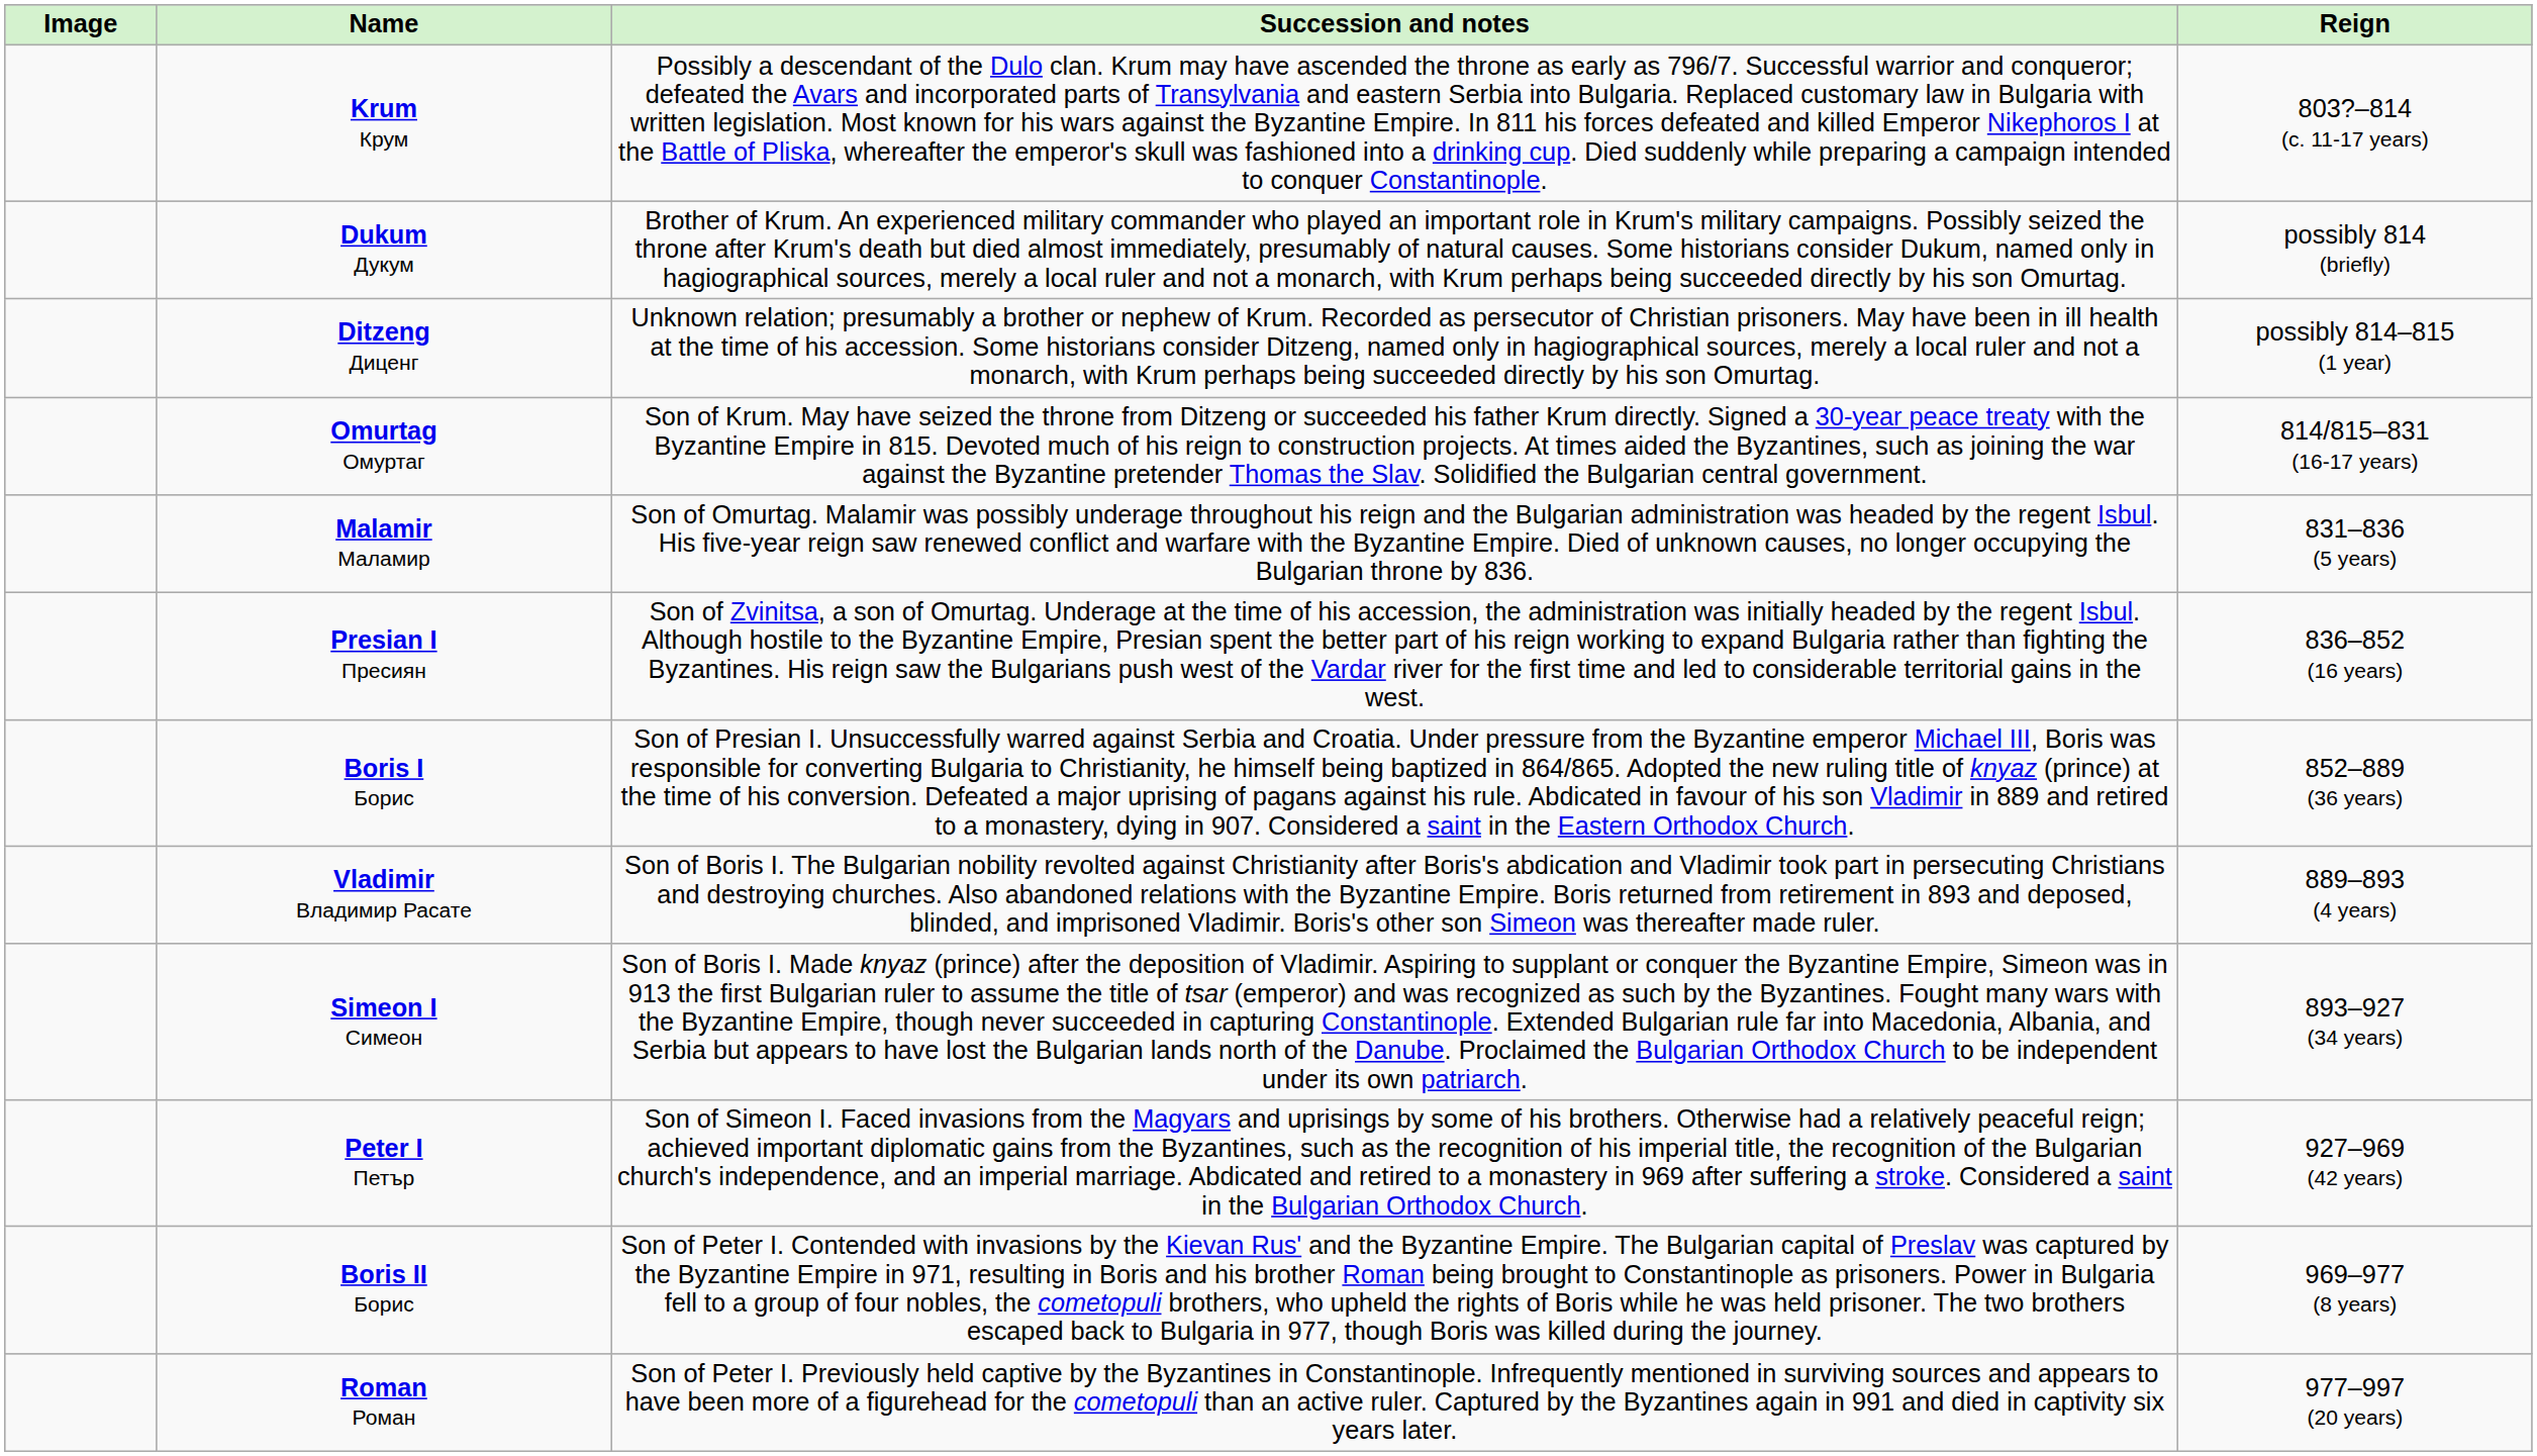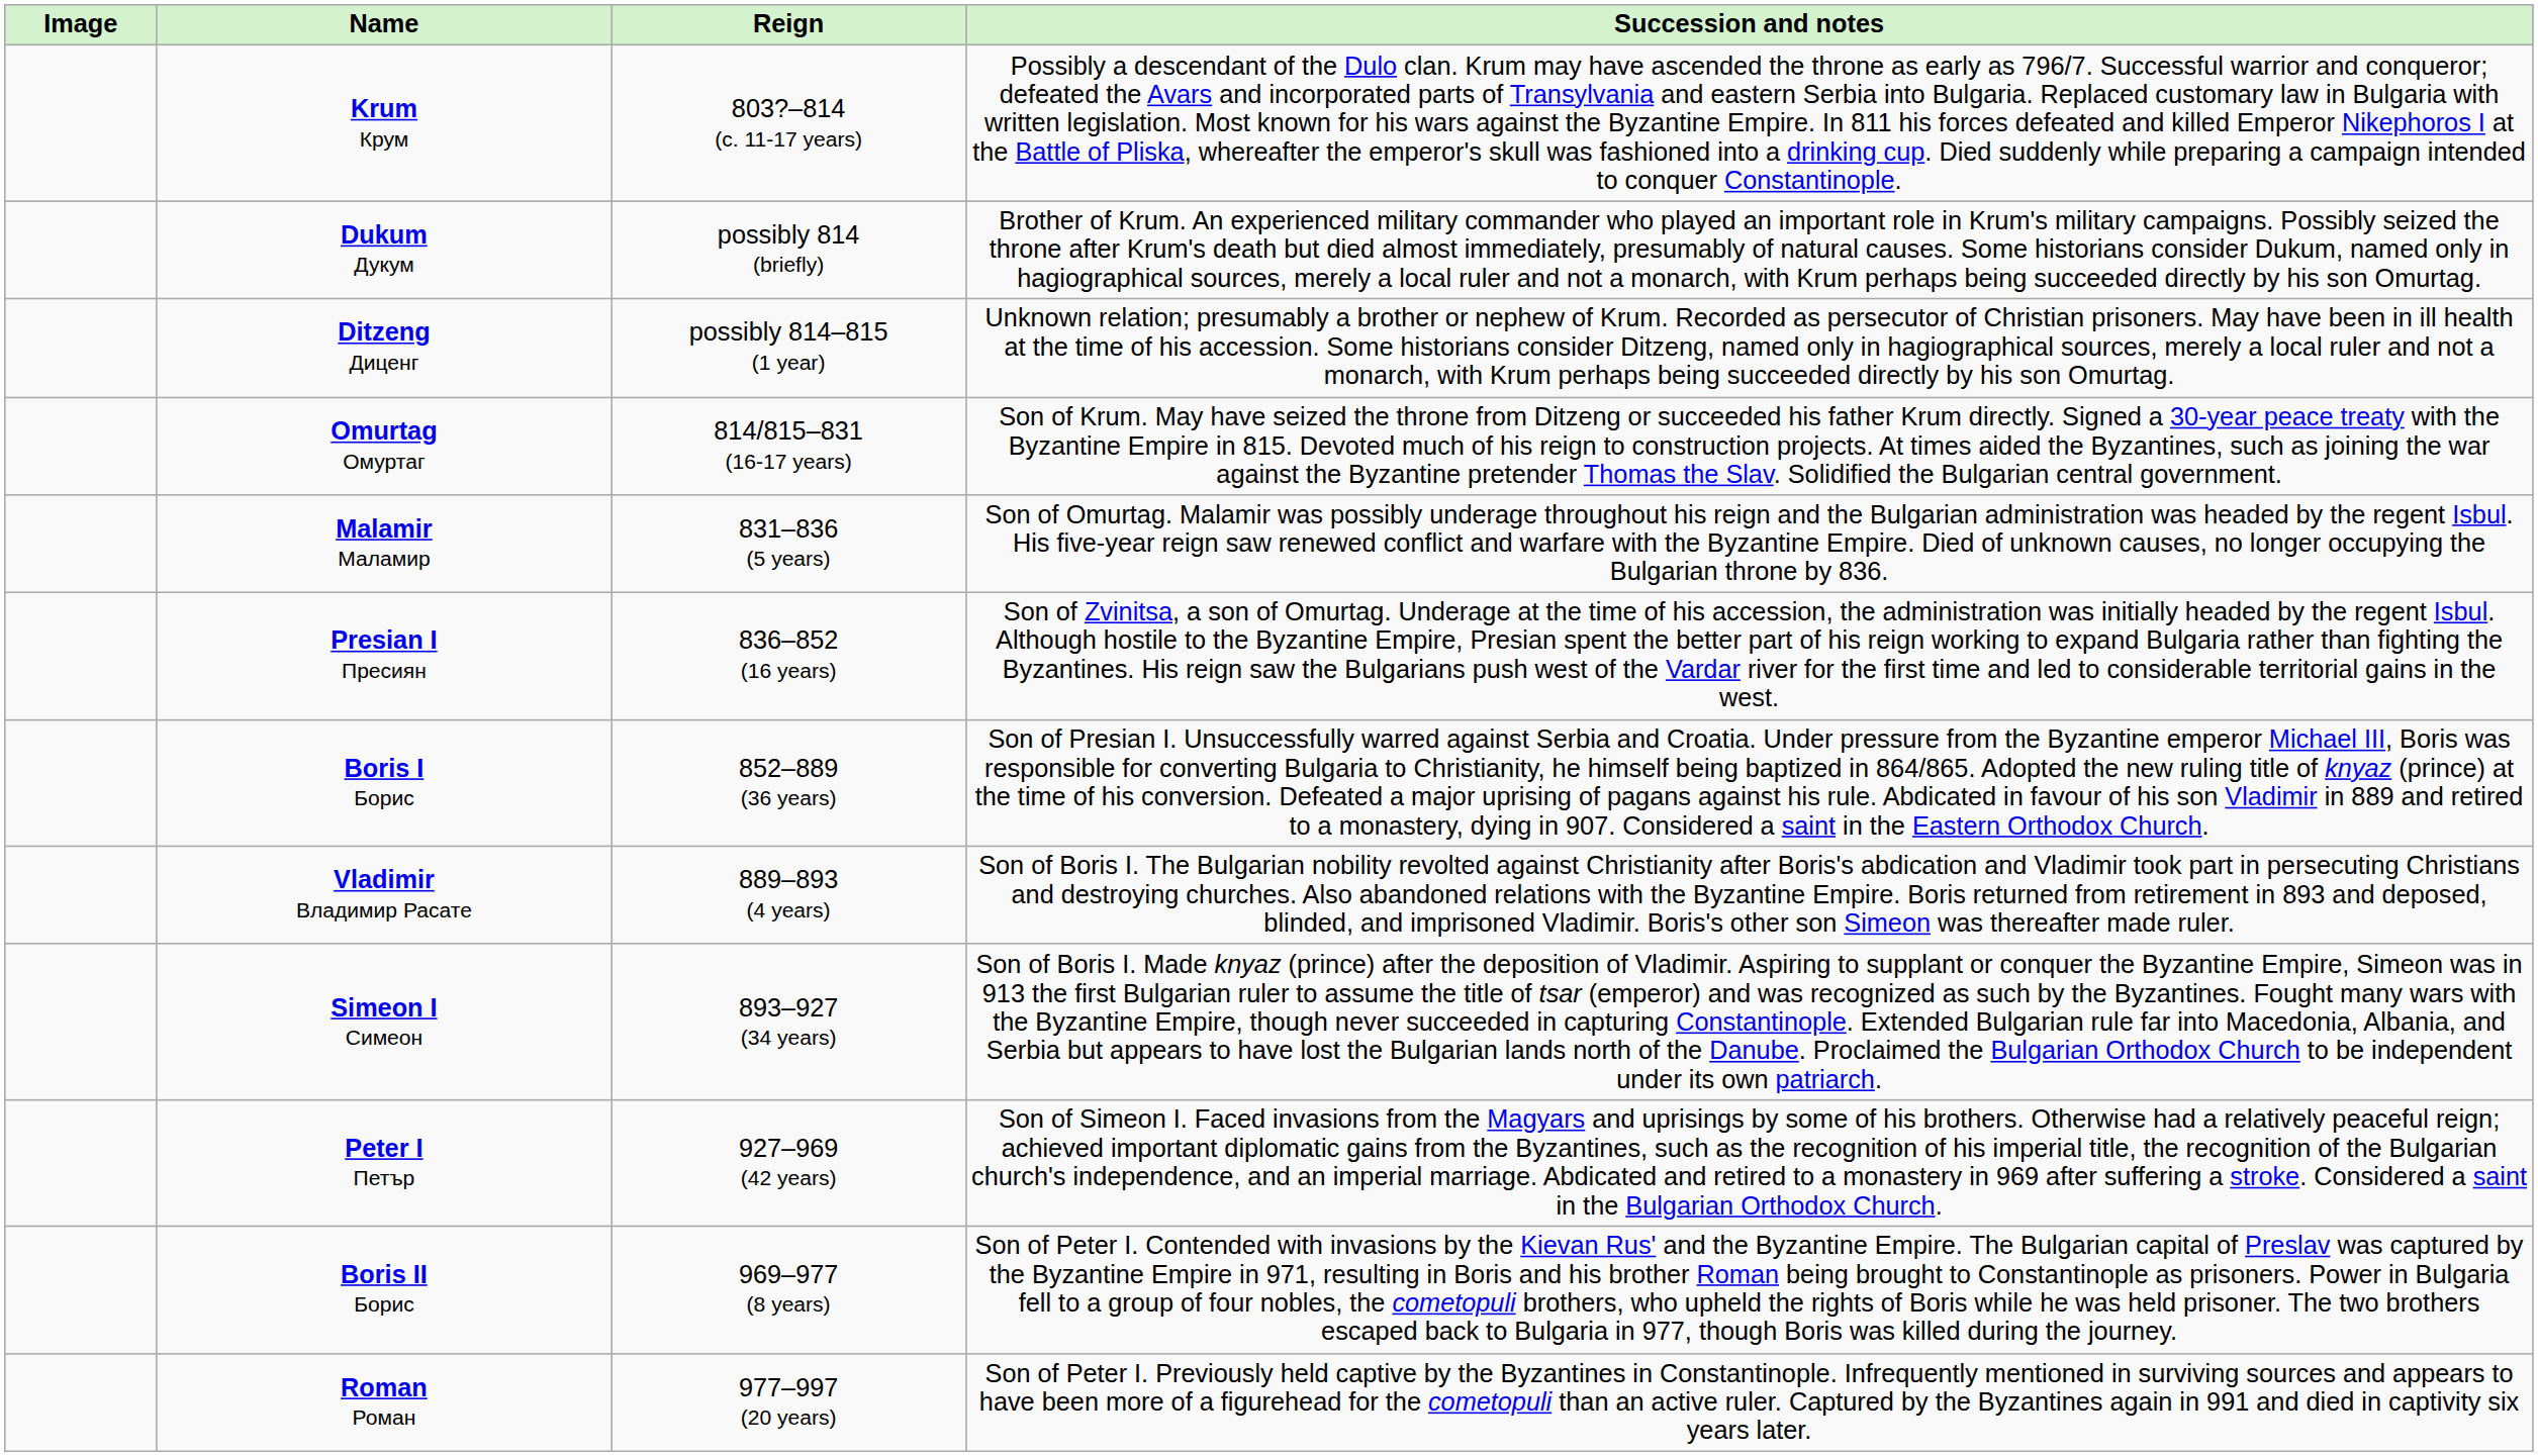 <table class="wikitable" style="width:100%; text-align:center;">
 <tr style="background:#D4F2CE;">
 <th style="background:#D4F2CE; width:6%;">Image</th>
 <th style="background:#D4F2CE; width:18%">Name</th>
+<th style="background:#D4F2CE; width:14%;">Reign</th>
 <th style="background:#D4F2CE; width:62%;">Succession and notes</th>
-<th style="background:#D4F2CE; width:14%;">Reign</th>
 </tr>
 <tr>
 <td></td>
 <td><strong><a href='#'>Krum</a></strong><br><small>Крум</small></td>
+<td> 803?–814<br><small>(c. 11-17 years)</small></td>
 <td>Possibly a descendant of the <a href='#'>Dulo</a> clan. Krum may have ascended the throne as early as 796/7. Successful warrior and conqueror; defeated the <a href='#'>Avars</a> and incorporated parts of <a href='#'>Transylvania</a> and eastern Serbia into Bulgaria. Replaced customary law in Bulgaria with written legislation. Most known for his wars against the Byzantine Empire. In 811 his forces defeated and killed Emperor <a href='#'>Nikephoros I</a> at the <a href='#'>Battle of Pliska</a>, whereafter the emperor's skull was fashioned into a <a href='#'>drinking cup</a>. Died suddenly while preparing a campaign intended to conquer <a href='#'>Constantinople</a>.</td>
-<td> 803?–814<br><small>(c. 11-17 years)</small></td>
 </tr>
 <tr>
 <td></td>
 <td><strong><a href='#'>Dukum</a></strong><br><small>Дукум</small></td>
+<td>possibly 814<br><small>(briefly)</small></td>
 <td>Brother of Krum. An experienced military commander who played an important role in Krum's military campaigns. Possibly seized the throne after Krum's death but died almost immediately, presumably of natural causes. Some historians consider Dukum, named only in hagiographical sources, merely a local ruler and not a monarch, with Krum perhaps being succeeded directly by his son Omurtag.</td>
-<td>possibly 814<br><small>(briefly)</small></td>
 </tr>
 <tr>
 <td></td>
 <td><a href='#'><strong>Ditzeng</strong></a><strong></strong><br><small>Диценг</small></td>
+<td>possibly 814–815<br><small>(1 year)</small></td>
 <td>Unknown relation; presumably a brother or nephew of Krum. Recorded as persecutor of Christian prisoners. May have been in ill health at the time of his accession. Some historians consider Ditzeng, named only in hagiographical sources, merely a local ruler and not a monarch, with Krum perhaps being succeeded directly by his son Omurtag.</td>
-<td>possibly 814–815<br><small>(1 year)</small></td>
 </tr>
 <tr>
 <td></td>
 <td><a href='#'><strong>Omurtag</strong></a><br><small>Омуртаг</small></td>
+<td>814/815–831<br><small>(16-17 years)</small></td>
 <td>Son of Krum. May have seized the throne from Ditzeng or succeeded his father Krum directly. Signed a <a href='#'>30-year peace treaty</a> with the Byzantine Empire in 815. Devoted much of his reign to construction projects. At times aided the Byzantines, such as joining the war against the Byzantine pretender <a href='#'>Thomas the Slav</a>. Solidified the Bulgarian central government.</td>
-<td>814/815–831<br><small>(16-17 years)</small></td>
 </tr>
 <tr>
 <td></td>
 <td><a href='#'><strong>Malamir</strong></a><br><small>Маламир</small></td>
+<td>831–836<br><small>(5 years)</small></td>
 <td>Son of Omurtag. Malamir was possibly underage throughout his reign and the Bulgarian administration was headed by the regent <a href='#'>Isbul</a>. His five-year reign saw renewed conflict and warfare with the Byzantine Empire. Died of unknown causes, no longer occupying the Bulgarian throne by 836.</td>
-<td>831–836<br><small>(5 years)</small></td>
 </tr>
 <tr>
 <td></td>
 <td><a href='#'><strong>Presian I</strong></a><br><small>Пресиян</small></td>
+<td>836–852<br><small>(16 years)</small></td>
 <td>Son of <a href='#'>Zvinitsa</a>, a son of Omurtag. Underage at the time of his accession, the administration was initially headed by the regent <a href='#'>Isbul</a>. Although hostile to the Byzantine Empire, Presian spent the better part of his reign working to expand Bulgaria rather than fighting the Byzantines. His reign saw the Bulgarians push west of the <a href='#'>Vardar</a> river for the first time and led to considerable territorial gains in the west.</td>
-<td>836–852<br><small>(16 years)</small></td>
 </tr>
 <tr>
 <td></td>
 <td><strong><a href='#'>Boris I</a></strong><br><small>Борис</small></td>
+<td>852–889<br><small>(36 years)</small></td>
 <td>Son of Presian I. Unsuccessfully warred against Serbia and Croatia. Under pressure from the Byzantine emperor <a href='#'>Michael III</a>, Boris was responsible for converting Bulgaria to Christianity, he himself being baptized in 864/865. Adopted the new ruling title of <em><a href='#'>knyaz</a></em> (prince) at the time of his conversion. Defeated a major uprising of pagans against his rule. Abdicated in favour of his son <a href='#'>Vladimir</a> in 889 and retired to a monastery, dying in 907. Considered a <a href='#'>saint</a> in the <a href='#'>Eastern Orthodox Church</a>.</td>
-<td>852–889<br><small>(36 years)</small></td>
 </tr>
 <tr>
 <td></td>
 <td><a href='#'><strong>Vladimir</strong></a><br><small>Владимир Расате</small></td>
+<td>889–893<br><small>(4 years)</small></td>
 <td>Son of Boris I. The Bulgarian nobility revolted against Christianity after Boris's abdication and Vladimir took part in persecuting Christians and destroying churches. Also abandoned relations with the Byzantine Empire. Boris returned from retirement in 893 and deposed, blinded, and imprisoned Vladimir. Boris's other son <a href='#'>Simeon</a> was thereafter made ruler.</td>
-<td>889–893<br><small>(4 years)</small></td>
 </tr>
 <tr>
 <td></td>
 <td><strong><a href='#'>Simeon I</a></strong><br><small>Симеон</small></td>
+<td>893–927<br><small>(34 years)</small></td>
 <td>Son of Boris I. Made <em>knyaz</em> (prince) after the deposition of Vladimir. Aspiring to supplant or conquer the Byzantine Empire, Simeon was in 913 the first Bulgarian ruler to assume the title of <em>tsar</em> (emperor) and was recognized as such by the Byzantines. Fought many wars with the Byzantine Empire, though never succeeded in capturing <a href='#'>Constantinople</a>. Extended Bulgarian rule far into Macedonia, Albania, and Serbia but appears to have lost the Bulgarian lands north of the <a href='#'>Danube</a>. Proclaimed the <a href='#'>Bulgarian Orthodox Church</a> to be independent under its own <a href='#'>patriarch</a>.</td>
-<td>893–927<br><small>(34 years)</small></td>
 </tr>
 <tr>
 <td></td>
 <td><strong><a href='#'>Peter I</a></strong><br><small>Петър</small></td>
+<td>927–969<br><small>(42 years)</small></td>
 <td>Son of Simeon I. Faced invasions from the <a href='#'>Magyars</a> and uprisings by some of his brothers. Otherwise had a relatively peaceful reign; achieved important diplomatic gains from the Byzantines, such as the recognition of his imperial title, the recognition of the Bulgarian church's independence, and an imperial marriage. Abdicated and retired to a monastery in 969 after suffering a <a href='#'>stroke</a>. Considered a <a href='#'>saint</a> in the <a href='#'>Bulgarian Orthodox Church</a>.</td>
-<td>927–969<br><small>(42 years)</small></td>
 </tr>
 <tr>
 <td></td>
 <td><strong><a href='#'>Boris II</a></strong><br><small>Борис</small></td>
+<td>969–977<br><small>(8 years)</small></td>
 <td>Son of Peter I. Contended with invasions by the <a href='#'>Kievan Rus'</a> and the Byzantine Empire. The Bulgarian capital of <a href='#'>Preslav</a> was captured by the Byzantine Empire in 971, resulting in Boris and his brother <a href='#'>Roman</a> being brought to Constantinople as prisoners. Power in Bulgaria fell to a group of four nobles, the <em><a href='#'>cometopuli</a></em> brothers, who upheld the rights of Boris while he was held prisoner. The two brothers escaped back to Bulgaria in 977, though Boris was killed during the journey.</td>
-<td>969–977<br><small>(8 years)</small></td>
 </tr>
 <tr>
 <td></td>
 <td><strong><a href='#'>Roman</a></strong><br><small>Роман</small></td>
+<td>977–997<br><small>(20 years)</small></td>
 <td>Son of Peter I. Previously held captive by the Byzantines in Constantinople. Infrequently mentioned in surviving sources and appears to have been more of a figurehead for the <em><a href='#'>cometopuli</a></em> than an active ruler. Captured by the Byzantines again in 991 and died in captivity six years later.</td>
-<td>977–997<br><small>(20 years)</small></td>
 </tr>
 </table>
